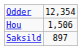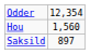 <table class="wikitable" style="float:left; margin-right:1em">
 <tr>
 <td><a href='#'>Odder</a></td>
 <td align="center">12,354</td>
 </tr>
 <tr>
 <td><a href='#'>Hou</a></td>
-<td align="center">1,506</td>
+<td align="center">1,560</td>
 </tr>
 <tr>
 <td><a href='#'>Saksild</a></td>
 <td align="center">897</td>
 </tr>
 </table>
